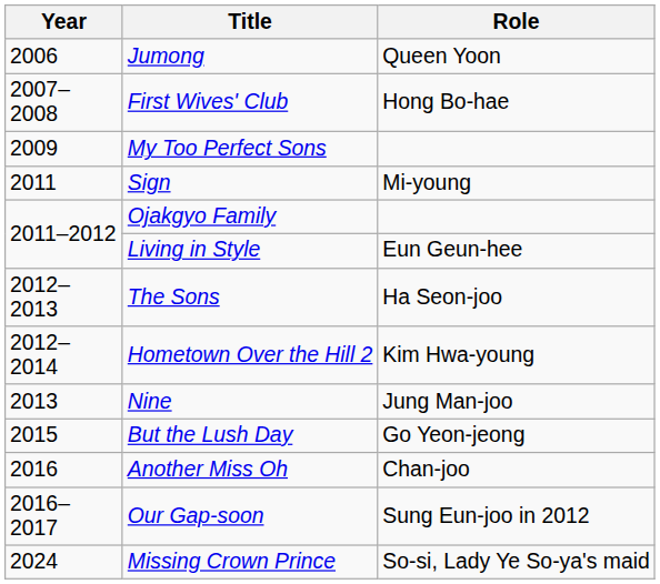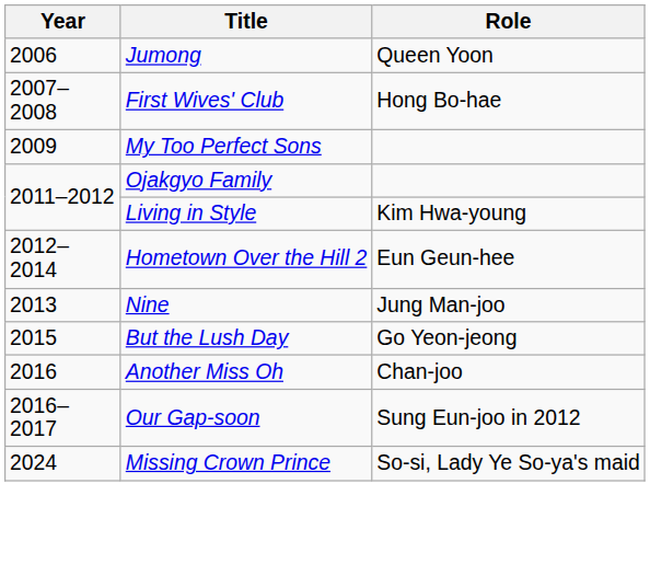 <table class="wikitable">
 <tr>
 <th width=80>Year</th>
 <th>Title</th>
 <th>Role</th>
 </tr>
 <tr>
 <td>2006</td>
 <td><em><a href='#'>Jumong</a></em></td>
 <td>Queen Yoon</td>
 </tr>
 <tr>
 <td>2007–2008</td>
 <td><em><a href='#'>First Wives' Club</a></em></td>
 <td>Hong Bo-hae</td>
 </tr>
 <tr>
 <td>2009</td>
 <td><em><a href='#'>My Too Perfect Sons</a></em></td>
 <td></td>
 </tr>
 <tr>
-<td>2011</td>
-<td><em><a href='#'>Sign</a></em></td>
-<td>Mi-young</td>
-</tr>
-<tr>
 <td rowspan=2>2011–2012</td>
 <td><em><a href='#'>Ojakgyo Family</a></em></td>
 <td></td>
 </tr>
 <tr>
 <td><em><a href='#'>Living in Style</a></em></td>
-<td>Eun Geun-hee</td>
-</tr>
-<tr>
-<td>2012–2013</td>
-<td><em><a href='#'>The Sons</a></em></td>
-<td>Ha Seon-joo</td>
+<td>Kim Hwa-young</td>
 </tr>
 <tr>
 <td>2012–2014</td>
 <td><em><a href='#'>Hometown Over the Hill 2</a></em></td>
-<td>Kim Hwa-young</td>
+<td>Eun Geun-hee</td>
 </tr>
 <tr>
 <td>2013</td>
 <td><em><a href='#'>Nine</a></em></td>
 <td>Jung Man-joo</td>
 </tr>
 <tr>
 <td>2015</td>
 <td><em><a href='#'>But the Lush Day</a></em></td>
 <td>Go Yeon-jeong</td>
 </tr>
 <tr>
 <td>2016</td>
 <td><em><a href='#'>Another Miss Oh</a></em></td>
 <td>Chan-joo</td>
 </tr>
 <tr>
 <td>2016–2017</td>
 <td><em><a href='#'>Our Gap-soon</a></em></td>
 <td>Sung Eun-joo in 2012</td>
 </tr>
 <tr>
 <td>2024</td>
 <td><em><a href='#'>Missing Crown Prince</a></em></td>
 <td>So-si, Lady Ye So-ya's maid</td>
 </tr>
 </table>
